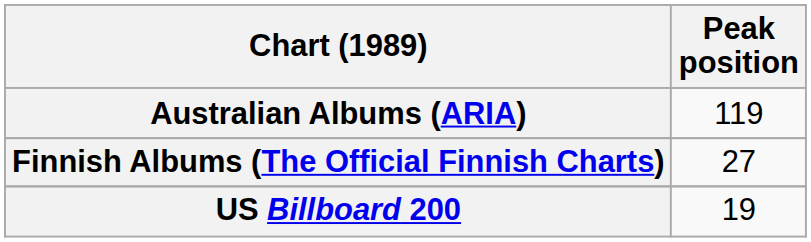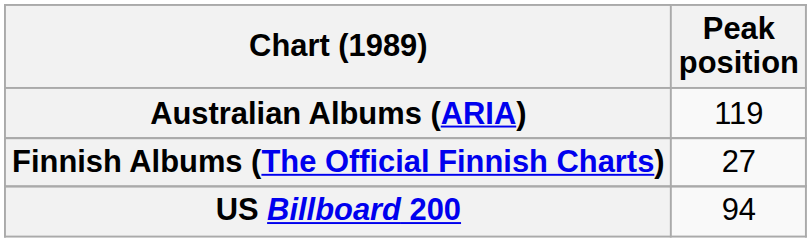 <table class="wikitable sortable plainrowheaders" style="text-align:center">
 <tr>
 <th scope="col">Chart (1989)</th>
 <th scope="col">Peak<br>position</th>
 </tr>
 <tr>
 <th scope="row">Australian Albums (<a href='#'>ARIA</a>)</th>
 <td align="center">119</td>
 </tr>
 <tr>
 </tr>
 <tr>
 </tr>
 <tr>
 <th scope="row">Finnish Albums (<a href='#'>The Official Finnish Charts</a>)</th>
 <td align="center">27</td>
 </tr>
 <tr>
 </tr>
 <tr>
 </tr>
 <tr>
 </tr>
 <tr>
 </tr>
 <tr>
 </tr>
 <tr>
 <th scope="row">US <a href='#'><em>Billboard</em> 200</a></th>
-<td>19</td>
+<td>94</td>
 </tr>
 </table>
